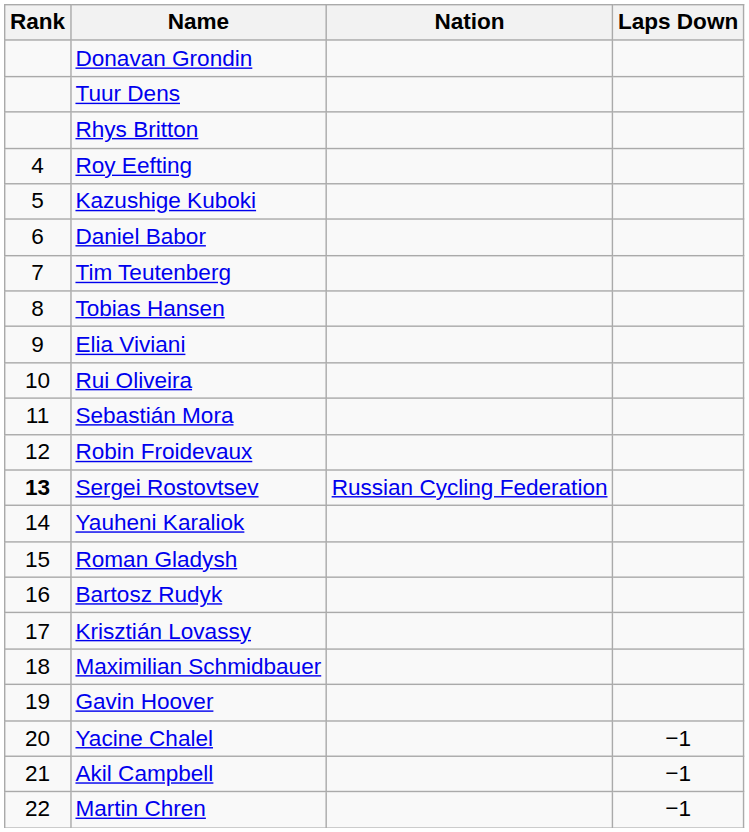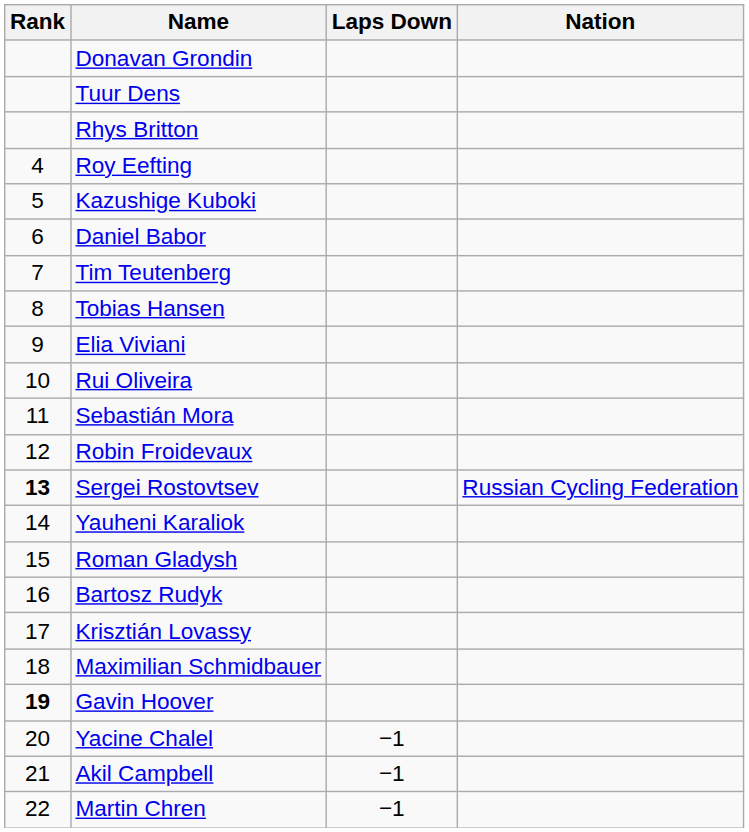 <table class="wikitable sortable" style="text-align:center">
 <tr>
 <th>Rank</th>
 <th>Name</th>
+<th>Laps Down</th>
 <th>Nation</th>
-<th>Laps Down</th>
 </tr>
 <tr>
 <td></td>
 <td align=left><a href='#'>Donavan Grondin</a></td>
+<td></td>
 <td align=left></td>
-<td></td>
 </tr>
 <tr>
 <td></td>
 <td align=left><a href='#'>Tuur Dens</a></td>
+<td></td>
 <td align=left></td>
-<td></td>
 </tr>
 <tr>
 <td></td>
 <td align=left><a href='#'>Rhys Britton</a></td>
+<td></td>
 <td align=left></td>
-<td></td>
 </tr>
 <tr>
 <td>4</td>
 <td align=left><a href='#'>Roy Eefting</a></td>
+<td></td>
 <td align=left></td>
-<td></td>
 </tr>
 <tr>
 <td>5</td>
 <td align=left><a href='#'>Kazushige Kuboki</a></td>
+<td></td>
 <td align=left></td>
-<td></td>
 </tr>
 <tr>
 <td>6</td>
 <td align=left><a href='#'>Daniel Babor</a></td>
+<td></td>
 <td align=left></td>
-<td></td>
 </tr>
 <tr>
 <td>7</td>
 <td align=left><a href='#'>Tim Teutenberg</a></td>
+<td></td>
 <td align=left></td>
-<td></td>
 </tr>
 <tr>
 <td>8</td>
 <td align=left><a href='#'>Tobias Hansen</a></td>
+<td></td>
 <td align=left></td>
-<td></td>
 </tr>
 <tr>
 <td>9</td>
 <td align=left><a href='#'>Elia Viviani</a></td>
+<td></td>
 <td align=left></td>
-<td></td>
 </tr>
 <tr>
 <td>10</td>
 <td align=left><a href='#'>Rui Oliveira</a></td>
+<td></td>
 <td align=left></td>
-<td></td>
 </tr>
 <tr>
 <td>11</td>
 <td align=left><a href='#'>Sebastián Mora</a></td>
+<td></td>
 <td align=left></td>
-<td></td>
 </tr>
 <tr>
 <td>12</td>
 <td align=left><a href='#'>Robin Froidevaux</a></td>
+<td></td>
 <td align=left></td>
-<td></td>
 </tr>
 <tr>
 <td><strong>13</strong></td>
 <td align=left><a href='#'>Sergei Rostovtsev</a></td>
+<td></td>
 <td align=left><a href='#'>Russian Cycling Federation</a></td>
-<td></td>
 </tr>
 <tr>
 <td>14</td>
 <td align=left><a href='#'>Yauheni Karaliok</a></td>
+<td></td>
 <td align=left></td>
-<td></td>
 </tr>
 <tr>
 <td>15</td>
 <td align=left><a href='#'>Roman Gladysh</a></td>
+<td></td>
 <td align=left></td>
-<td></td>
 </tr>
 <tr>
 <td>16</td>
 <td align=left><a href='#'>Bartosz Rudyk</a></td>
+<td></td>
 <td align=left></td>
-<td></td>
 </tr>
 <tr>
 <td>17</td>
 <td align=left><a href='#'>Krisztián Lovassy</a></td>
+<td></td>
 <td align=left></td>
-<td></td>
 </tr>
 <tr>
 <td>18</td>
 <td align=left><a href='#'>Maximilian Schmidbauer</a></td>
+<td></td>
 <td align=left></td>
-<td></td>
 </tr>
 <tr>
-<td>19</td>
+<td><strong>19</strong></td>
 <td align=left><a href='#'>Gavin Hoover</a></td>
+<td></td>
 <td align=left></td>
-<td></td>
 </tr>
 <tr>
 <td>20</td>
 <td align=left><a href='#'>Yacine Chalel</a></td>
+<td>−1</td>
 <td align=left></td>
-<td>−1</td>
 </tr>
 <tr>
 <td>21</td>
 <td align=left><a href='#'>Akil Campbell</a></td>
+<td>−1</td>
 <td align=left></td>
-<td>−1</td>
 </tr>
 <tr>
 <td>22</td>
 <td align=left><a href='#'>Martin Chren</a></td>
+<td>−1</td>
 <td align=left></td>
-<td>−1</td>
 </tr>
 </table>
